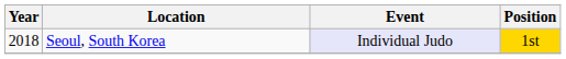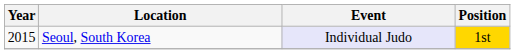 <table class="wikitable" style="text-align:center;">
 <tr>
 <th>Year</th>
 <th style="width:17em">Location</th>
 <th style="width:12em">Event</th>
 <th>Position</th>
 </tr>
 <tr>
-<td>2018</td>
+<td>2015</td>
 <td rowspan="1" align="left"> <a href='#'>Seoul</a>, <a href='#'>South Korea</a></td>
 <td style="background: lavender;">Individual Judo</td>
 <td bgcolor="Gold">1st</td>
 </tr>
 <tr>
 </tr>
 </table>
